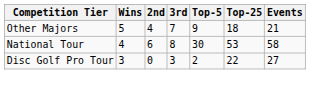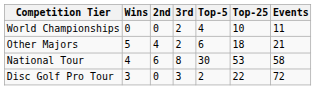 <table class="wikitable">
 <tr>
 <th>Competition Tier</th>
 <th>Wins</th>
 <th>2nd</th>
 <th>3rd</th>
 <th>Top-5</th>
 <th>Top-25</th>
 <th>Events</th>
 </tr>
 <tr>
+<td>World Championships</td>
+<td>0</td>
+<td>0</td>
+<td>2</td>
+<td>4</td>
+<td>10</td>
+<td>11</td>
+</tr>
+<tr>
 <td>Other Majors</td>
 <td>5</td>
 <td>4</td>
-<td>7</td>
-<td>9</td>
+<td>2</td>
+<td>6</td>
 <td>18</td>
 <td>21</td>
 </tr>
 <tr>
 <td>National Tour</td>
 <td>4</td>
 <td>6</td>
 <td>8</td>
 <td>30</td>
 <td>53</td>
 <td>58</td>
 </tr>
 <tr>
 <td>Disc Golf Pro Tour</td>
 <td>3</td>
 <td>0</td>
 <td>3</td>
 <td>2</td>
 <td>22</td>
-<td>27</td>
+<td>72</td>
 </tr>
 </table>
